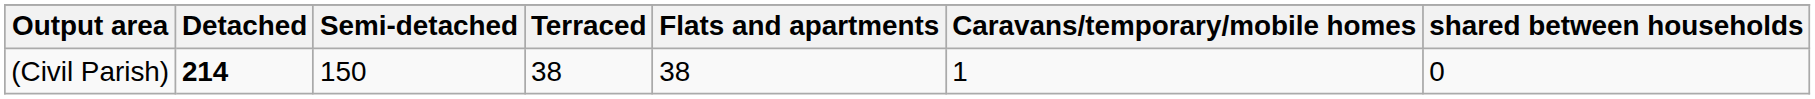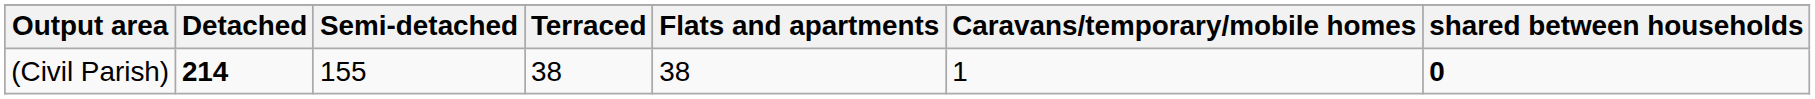 <table class="wikitable">
 <tr>
 </tr>
 <tr>
 <th>Output area</th>
 <th>Detached</th>
 <th>Semi-detached</th>
 <th>Terraced</th>
 <th>Flats and apartments</th>
 <th>Caravans/temporary/mobile homes</th>
 <th>shared between households</th>
 </tr>
 <tr>
 <td>(Civil Parish)</td>
 <td><strong>214</strong></td>
-<td>150</td>
+<td>155</td>
 <td>38</td>
 <td>38</td>
 <td>1</td>
-<td>0</td>
+<td><strong>0</strong></td>
 </tr>
 </table>
